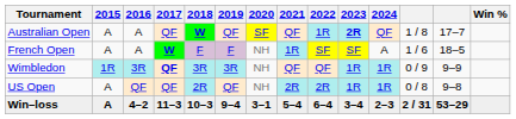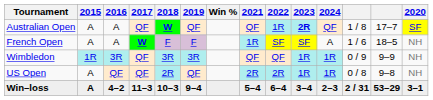 <table class=wikitable style=text-align:center>
 <tr>
 <th>Tournament</th>
 <th><a href='#'>2015</a></th>
 <th><a href='#'>2016</a></th>
 <th><a href='#'>2017</a></th>
 <th><a href='#'>2018</a></th>
 <th><a href='#'>2019</a></th>
-<th><a href='#'>2020</a></th>
+<th>Win %</th>
 <th><a href='#'>2021</a></th>
 <th><a href='#'>2022</a></th>
 <th><a href='#'>2023</a></th>
 <th><a href='#'>2024</a></th>
 <th></th>
 <th></th>
-<th>Win %</th>
+<th><a href='#'>2020</a></th>
 </tr>
 <tr>
 <td style=text-align:left><a href='#'>Australian Open</a></td>
 <td>A</td>
 <td>A</td>
 <td style=background:#ffebcd><a href='#'>QF</a></td>
 <td style=background:lime><strong><a href='#'>W</a></strong></td>
 <td style=background:#ffebcd><a href='#'>QF</a></td>
-<td style=background:yellow><a href='#'>SF</a></td>
+<td></td>
 <td style=background:#ffebcd><a href='#'>QF</a></td>
 <td style=background:#afeeee><a href='#'>1R</a></td>
 <td style=background:#afeeee><strong><a href='#'>2R</a></strong></td>
 <td style=background:#ffebcd><a href='#'>QF</a></td>
 <td>1 / 8</td>
 <td>17–7</td>
-<td></td>
+<td style=background:yellow><a href='#'>SF</a></td>
 </tr>
 <tr>
 <td style=text-align:left><a href='#'>French Open</a></td>
 <td>A</td>
 <td>A</td>
 <td style=background:lime><strong><a href='#'>W</a></strong></td>
 <td style=background:thistle><a href='#'>F</a></td>
 <td style=background:thistle><a href='#'>F</a></td>
-<td style=color:#767676>NH</td>
+<td></td>
 <td style=background:#afeeee><a href='#'>1R</a></td>
 <td style=background:yellow><a href='#'>SF</a></td>
 <td style=background:yellow><a href='#'>SF</a></td>
 <td>A</td>
 <td>1 / 6</td>
 <td>18–5</td>
-<td></td>
+<td style=color:#767676>NH</td>
 </tr>
 <tr>
 <td style=text-align:left><a href='#'>Wimbledon</a></td>
 <td style=background:#afeeee><a href='#'>1R</a></td>
 <td style=background:#afeeee><a href='#'>3R</a></td>
-<td style=background:#ffebcd><strong><a href='#'>QF</a></strong></td>
+<td style=background:#ffebcd><a href='#'>QF</a></td>
 <td style=background:#afeeee><a href='#'>3R</a></td>
 <td style=background:#afeeee><a href='#'>3R</a></td>
-<td style=color:#767676>NH</td>
+<td></td>
 <td style=background:#ffebcd><a href='#'>QF</a></td>
 <td style=background:#ffebcd><a href='#'>QF</a></td>
 <td style=background:#afeeee><a href='#'>1R</a></td>
 <td style=background:#afeeee><a href='#'>1R</a></td>
 <td>0 / 9</td>
 <td>9–9</td>
-<td></td>
+<td style=color:#767676>NH</td>
 </tr>
 <tr>
 <td style=text-align:left><a href='#'>US Open</a></td>
 <td>A</td>
 <td style=background:#ffebcd><a href='#'>QF</a></td>
 <td style=background:#ffebcd><a href='#'>QF</a></td>
 <td style=background:#afeeee><a href='#'>2R</a></td>
 <td style=background:#ffebcd><a href='#'>QF</a></td>
-<td style=color:#767676>NH</td>
+<td></td>
 <td style=background:#afeeee><a href='#'>2R</a></td>
 <td style=background:#afeeee><a href='#'>2R</a></td>
 <td style=background:#afeeee><a href='#'>1R</a></td>
 <td style=background:#afeeee><a href='#'>1R</a></td>
 <td>0 / 8</td>
 <td>9–8</td>
-<td></td>
+<td style=color:#767676>NH</td>
 </tr>
 <tr style=font-weight:bold;background:#efefef>
 <td style=text-align:left>Win–loss</td>
 <td>A</td>
 <td>4–2</td>
 <td>11–3</td>
 <td>10–3</td>
 <td>9–4</td>
-<td>3–1</td>
+<td></td>
 <td>5–4</td>
 <td>6–4</td>
 <td>3–4</td>
 <td>2–3</td>
 <td>2 / 31</td>
 <td>53–29</td>
-<td></td>
+<td>3–1</td>
 </tr>
 </table>
